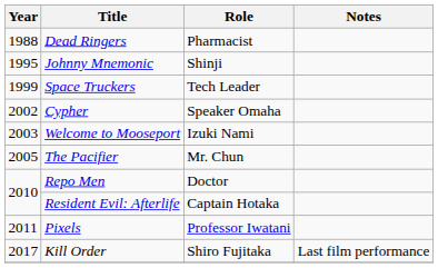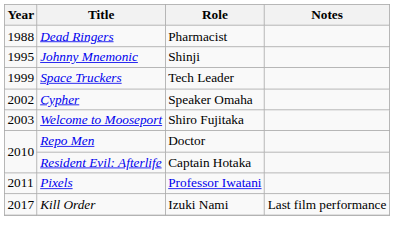 <table class="wikitable sortable plainrowheaders" style="white-space:nowrap">
 <tr>
 <th>Year</th>
 <th>Title</th>
 <th>Role</th>
 <th class="unsortable">Notes</th>
 </tr>
 <tr>
 <td>1988</td>
 <td><em><a href='#'>Dead Ringers</a></em></td>
 <td>Pharmacist</td>
 <td></td>
 </tr>
 <tr>
 <td>1995</td>
 <td><em><a href='#'>Johnny Mnemonic</a></em></td>
 <td>Shinji</td>
 <td></td>
 </tr>
 <tr>
 <td>1999</td>
 <td><em><a href='#'>Space Truckers</a></em></td>
 <td>Tech Leader</td>
 <td></td>
 </tr>
 <tr>
 <td>2002</td>
 <td><em><a href='#'>Cypher</a></em></td>
 <td>Speaker Omaha</td>
 <td></td>
 </tr>
 <tr>
 <td>2003</td>
 <td><em><a href='#'>Welcome to Mooseport</a></em></td>
-<td>Izuki Nami</td>
-<td></td>
-</tr>
-<tr>
-<td>2005</td>
-<td data-sort-value="Pacifier, The"><em><a href='#'>The Pacifier</a></em></td>
-<td>Mr. Chun</td>
+<td>Shiro Fujitaka</td>
 <td></td>
 </tr>
 <tr>
 <td rowspan=2>2010</td>
 <td><em><a href='#'>Repo Men</a></em></td>
 <td>Doctor</td>
 <td></td>
 </tr>
 <tr>
 <td><em><a href='#'>Resident Evil: Afterlife</a></em></td>
 <td>Captain Hotaka</td>
 <td></td>
 </tr>
 <tr>
 <td>2011</td>
 <td><em><a href='#'>Pixels</a></em></td>
 <td><a href='#'>Professor Iwatani</a></td>
 <td></td>
 </tr>
 <tr>
 <td>2017</td>
 <td><em>Kill Order</em></td>
-<td>Shiro Fujitaka</td>
+<td>Izuki Nami</td>
 <td>Last film performance</td>
 </tr>
 <tr>
 </tr>
 </table>
